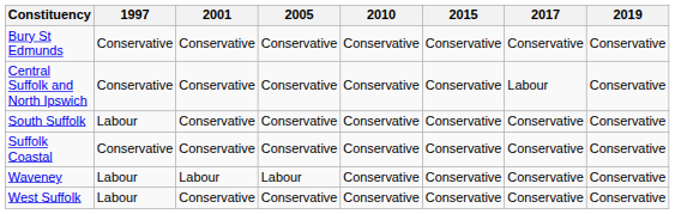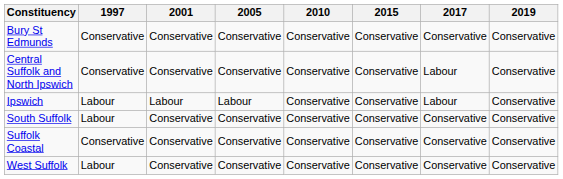 <table class="wikitable">
 <tr>
 <th>Constituency</th>
 <th>1997</th>
 <th>2001</th>
 <th>2005</th>
 <th>2010</th>
 <th>2015</th>
 <th>2017</th>
 <th>2019</th>
 </tr>
 <tr>
 <td><a href='#'>Bury St Edmunds</a></td>
 <td bgcolor=>Conservative</td>
 <td bgcolor=>Conservative</td>
 <td bgcolor=>Conservative</td>
 <td bgcolor=>Conservative</td>
 <td bgcolor=>Conservative</td>
 <td bgcolor=>Conservative</td>
 <td bgcolor=>Conservative</td>
 </tr>
 <tr>
 <td><a href='#'>Central Suffolk and North Ipswich</a></td>
 <td bgcolor=>Conservative</td>
 <td bgcolor=>Conservative</td>
 <td bgcolor=>Conservative</td>
 <td bgcolor=>Conservative</td>
 <td bgcolor=>Conservative</td>
 <td bgcolor=>Labour</td>
 <td bgcolor=>Conservative</td>
 </tr>
 <tr>
+<td><a href='#'>Ipswich</a></td>
+<td bgcolor=>Labour</td>
+<td bgcolor=>Labour</td>
+<td bgcolor=>Labour</td>
+<td bgcolor=>Conservative</td>
+<td bgcolor=>Conservative</td>
+<td bgcolor=>Labour</td>
+<td bgcolor=>Conservative</td>
+</tr>
+<tr>
 <td><a href='#'>South Suffolk</a></td>
 <td bgcolor=>Labour</td>
 <td bgcolor=>Conservative</td>
 <td bgcolor=>Conservative</td>
 <td bgcolor=>Conservative</td>
 <td bgcolor=>Conservative</td>
 <td bgcolor=>Conservative</td>
 <td bgcolor=>Conservative</td>
 </tr>
 <tr>
 <td><a href='#'>Suffolk Coastal</a></td>
 <td bgcolor=>Conservative</td>
 <td bgcolor=>Conservative</td>
 <td bgcolor=>Conservative</td>
 <td bgcolor=>Conservative</td>
 <td bgcolor=>Conservative</td>
 <td bgcolor=>Conservative</td>
 <td bgcolor=>Conservative</td>
 </tr>
 <tr>
-<td><a href='#'>Waveney</a></td>
-<td bgcolor=>Labour</td>
-<td bgcolor=>Labour</td>
-<td bgcolor=>Labour</td>
-<td bgcolor=>Conservative</td>
-<td bgcolor=>Conservative</td>
-<td bgcolor=>Conservative</td>
-<td bgcolor=>Conservative</td>
-</tr>
-<tr>
 <td><a href='#'>West Suffolk</a></td>
 <td bgcolor=>Labour</td>
 <td bgcolor=>Conservative</td>
 <td bgcolor=>Conservative</td>
 <td bgcolor=>Conservative</td>
 <td bgcolor=>Conservative</td>
 <td bgcolor=>Conservative</td>
 <td bgcolor=>Conservative</td>
 </tr>
 </table>
